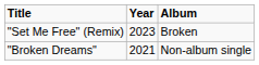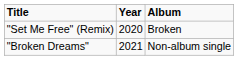 <table class="wikitable">
 <tr>
 <td><strong>Title</strong></td>
 <td><strong>Year</strong></td>
 <td><strong>Album</strong></td>
 </tr>
 <tr>
 <td>"Set Me Free" (Remix)</td>
-<td>2023</td>
+<td>2020</td>
 <td>Broken</td>
 </tr>
 <tr>
 <td>"Broken Dreams"</td>
 <td>2021</td>
 <td>Non-album single</td>
 </tr>
 </table>
